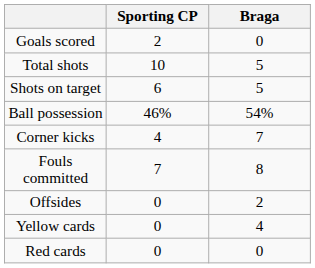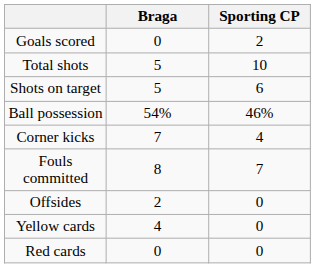 <table class="wikitable" style="text-align:center">
 <tr>
 <th width="100"></th>
+<th width="100">Braga</th>
 <th width="100">Sporting CP</th>
-<th width="100">Braga</th>
 </tr>
 <tr>
 <td>Goals scored</td>
+<td>0</td>
+<td>2</td>
+</tr>
+<tr>
+<td>Total shots</td>
+<td>5</td>
+<td>10</td>
+</tr>
+<tr>
+<td>Shots on target</td>
+<td>5</td>
+<td>6</td>
+</tr>
+<tr>
+<td>Ball possession</td>
+<td>54%</td>
+<td>46%</td>
+</tr>
+<tr>
+<td>Corner kicks</td>
+<td>7</td>
+<td>4</td>
+</tr>
+<tr>
+<td>Fouls committed</td>
+<td>8</td>
+<td>7</td>
+</tr>
+<tr>
+<td>Offsides</td>
 <td>2</td>
 <td>0</td>
 </tr>
 <tr>
-<td>Total shots</td>
-<td>10</td>
-<td>5</td>
-</tr>
-<tr>
-<td>Shots on target</td>
-<td>6</td>
-<td>5</td>
-</tr>
-<tr>
-<td>Ball possession</td>
-<td>46%</td>
-<td>54%</td>
-</tr>
-<tr>
-<td>Corner kicks</td>
+<td>Yellow cards</td>
 <td>4</td>
-<td>7</td>
-</tr>
-<tr>
-<td>Fouls committed</td>
-<td>7</td>
-<td>8</td>
-</tr>
-<tr>
-<td>Offsides</td>
 <td>0</td>
-<td>2</td>
-</tr>
-<tr>
-<td>Yellow cards</td>
-<td>0</td>
-<td>4</td>
 </tr>
 <tr>
 <td>Red cards</td>
 <td>0</td>
 <td>0</td>
 </tr>
 </table>
